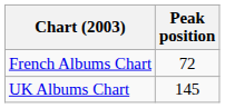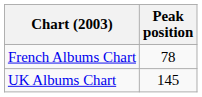 <table class="wikitable">
 <tr>
 <th>Chart (2003)</th>
 <th>Peak<br>position</th>
 </tr>
 <tr>
 <td><a href='#'>French Albums Chart</a></td>
-<td align="center">72</td>
+<td align="center">78</td>
 </tr>
 <tr>
 <td><a href='#'>UK Albums Chart</a></td>
 <td align="center">145</td>
 </tr>
 </table>
